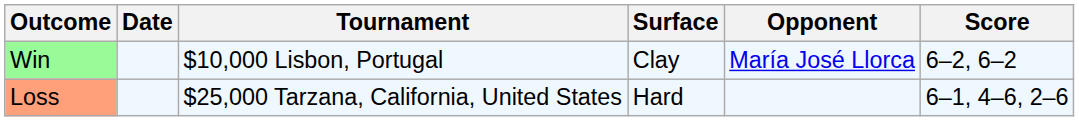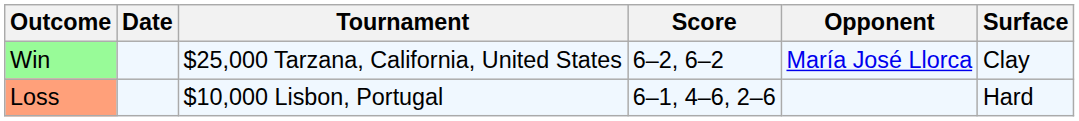 <table class="sortable wikitable">
 <tr>
 <th>Outcome</th>
 <th>Date</th>
 <th>Tournament</th>
+<th>Score</th>
+<th>Opponent</th>
 <th>Surface</th>
-<th>Opponent</th>
-<th>Score</th>
 </tr>
 <tr style="background:#f0f8ff;">
 <td style="background:#98fb98;">Win</td>
 <td></td>
-<td>$10,000 Lisbon, Portugal</td>
+<td>$25,000 Tarzana, California, United States</td>
+<td>6–2, 6–2</td>
+<td> <a href='#'>María José Llorca</a></td>
 <td>Clay</td>
-<td> <a href='#'>María José Llorca</a></td>
-<td>6–2, 6–2</td>
 </tr>
 <tr style="background:#f0f8ff;">
 <td style="background:#ffa07a;">Loss</td>
 <td></td>
-<td>$25,000 Tarzana, California, United States</td>
+<td>$10,000 Lisbon, Portugal</td>
+<td>6–1, 4–6, 2–6</td>
+<td> </td>
 <td>Hard</td>
-<td> </td>
-<td>6–1, 4–6, 2–6</td>
 </tr>
 </table>
